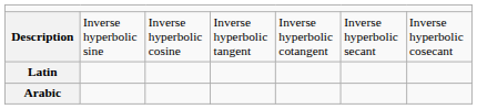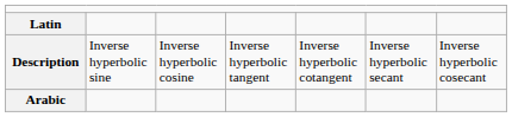 <table class="wikitable">
 <tr>
 <td colspan=7></td>
+</tr>
+<tr>
+<th style="font-size:80%; width:70px;">Latin</th>
+<td></td>
+<td></td>
+<td></td>
+<td></td>
+<td></td>
+<td></td>
 </tr>
 <tr>
 <th style="font-size:80%; width:70px;">Description</th>
 <td style="font-size:80%; width:60px;">Inverse hyperbolic sine</td>
 <td style="font-size:80%; width:60px;">Inverse hyperbolic cosine</td>
 <td style="font-size:80%; width:60px;">Inverse hyperbolic tangent</td>
 <td style="font-size:80%; width:60px;">Inverse hyperbolic cotangent</td>
 <td style="font-size:80%; width:60px;">Inverse hyperbolic secant</td>
 <td style="font-size:80%; width:60px;">Inverse hyperbolic cosecant</td>
 </tr>
 <tr>
-<th style="font-size:80%; width:70px;">Latin</th>
-<td></td>
-<td></td>
-<td></td>
-<td></td>
-<td></td>
-<td></td>
-</tr>
-<tr>
 <th style="font-size:80%; width:70px;">Arabic</th>
 <td></td>
 <td></td>
 <td></td>
 <td></td>
 <td></td>
 <td></td>
 </tr>
 </table>
